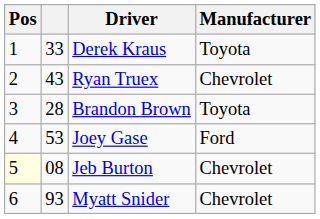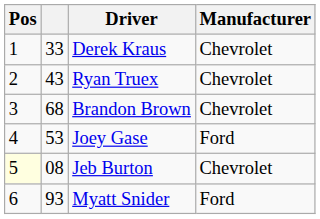 <table class="wikitable" style="font-size:98%">
 <tr>
 <th>Pos</th>
 <th></th>
 <th>Driver</th>
 <th>Manufacturer</th>
 </tr>
 <tr>
 <td>1</td>
 <td>33</td>
 <td><a href='#'>Derek Kraus</a></td>
-<td>Toyota</td>
+<td>Chevrolet</td>
 </tr>
 <tr>
 <td>2</td>
 <td>43</td>
 <td><a href='#'>Ryan Truex</a></td>
 <td>Chevrolet</td>
 </tr>
 <tr>
 <td>3</td>
-<td>28</td>
+<td>68</td>
 <td><a href='#'>Brandon Brown</a></td>
-<td>Toyota</td>
+<td>Chevrolet</td>
 </tr>
 <tr>
 <td>4</td>
 <td>53</td>
 <td><a href='#'>Joey Gase</a></td>
 <td>Ford</td>
 </tr>
 <tr>
 <td style="background: lightyellow;">5</td>
 <td>08</td>
 <td><a href='#'>Jeb Burton</a></td>
 <td>Chevrolet</td>
 </tr>
 <tr>
 <td>6</td>
 <td>93</td>
 <td><a href='#'>Myatt Snider</a></td>
-<td>Chevrolet</td>
+<td>Ford</td>
 </tr>
 </table>
